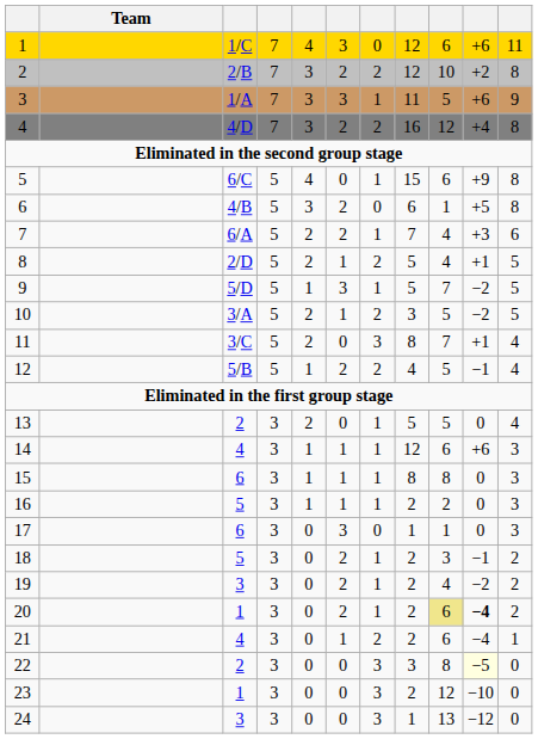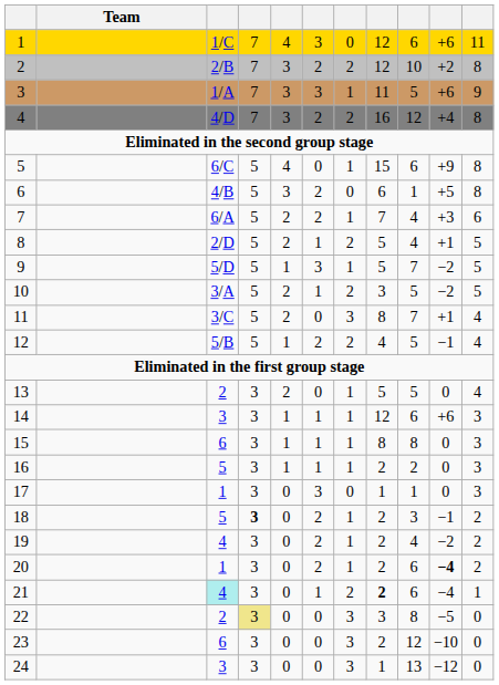 <table class="wikitable" style="text-align:center">
 <tr>
 <th width=25></th>
 <th width=165>Team</th>
 <th width=25></th>
 <th width=25></th>
 <th width=25></th>
 <th width=25></th>
 <th width=25></th>
 <th width=25></th>
 <th width=25></th>
 <th width=25></th>
 <th width=25></th>
 </tr>
 <tr style="background:gold">
 <td>1</td>
 <td style="text-align:left"></td>
 <td><a href='#'>1</a>/<a href='#'>C</a></td>
 <td>7</td>
 <td>4</td>
 <td>3</td>
 <td>0</td>
 <td>12</td>
 <td>6</td>
 <td>+6</td>
 <td>11</td>
 </tr>
 <tr style="background:silver">
 <td>2</td>
 <td style="text-align:left"></td>
 <td><a href='#'>2</a>/<a href='#'>B</a></td>
 <td>7</td>
 <td>3</td>
 <td>2</td>
 <td>2</td>
 <td>12</td>
 <td>10</td>
 <td>+2</td>
 <td>8</td>
 </tr>
 <tr style="background:#c96">
 <td>3</td>
 <td style="text-align:left"></td>
 <td><a href='#'>1</a>/<a href='#'>A</a></td>
 <td>7</td>
 <td>3</td>
 <td>3</td>
 <td>1</td>
 <td>11</td>
 <td>5</td>
 <td>+6</td>
 <td>9</td>
 </tr>
 <tr style="background:gray">
 <td>4</td>
 <td style="text-align:left"></td>
 <td><a href='#'>4</a>/<a href='#'>D</a></td>
 <td>7</td>
 <td>3</td>
 <td>2</td>
 <td>2</td>
 <td>16</td>
 <td>12</td>
 <td>+4</td>
 <td>8</td>
 </tr>
 <tr>
 <td colspan="11"><strong>Eliminated in the second group stage</strong></td>
 </tr>
 <tr>
 <td>5</td>
 <td style="text-align:left"></td>
 <td><a href='#'>6</a>/<a href='#'>C</a></td>
 <td>5</td>
 <td>4</td>
 <td>0</td>
 <td>1</td>
 <td>15</td>
 <td>6</td>
 <td>+9</td>
 <td>8</td>
 </tr>
 <tr>
 <td>6</td>
 <td style="text-align:left"></td>
 <td><a href='#'>4</a>/<a href='#'>B</a></td>
 <td>5</td>
 <td>3</td>
 <td>2</td>
 <td>0</td>
 <td>6</td>
 <td>1</td>
 <td>+5</td>
 <td>8</td>
 </tr>
 <tr>
 <td>7</td>
 <td style="text-align:left"></td>
 <td><a href='#'>6</a>/<a href='#'>A</a></td>
 <td>5</td>
 <td>2</td>
 <td>2</td>
 <td>1</td>
 <td>7</td>
 <td>4</td>
 <td>+3</td>
 <td>6</td>
 </tr>
 <tr>
 <td>8</td>
 <td style="text-align:left"></td>
 <td><a href='#'>2</a>/<a href='#'>D</a></td>
 <td>5</td>
 <td>2</td>
 <td>1</td>
 <td>2</td>
 <td>5</td>
 <td>4</td>
 <td>+1</td>
 <td>5</td>
 </tr>
 <tr>
 <td>9</td>
 <td style="text-align:left"></td>
 <td><a href='#'>5</a>/<a href='#'>D</a></td>
 <td>5</td>
 <td>1</td>
 <td>3</td>
 <td>1</td>
 <td>5</td>
 <td>7</td>
 <td>−2</td>
 <td>5</td>
 </tr>
 <tr>
 <td>10</td>
 <td style="text-align:left"></td>
 <td><a href='#'>3</a>/<a href='#'>A</a></td>
 <td>5</td>
 <td>2</td>
 <td>1</td>
 <td>2</td>
 <td>3</td>
 <td>5</td>
 <td>−2</td>
 <td>5</td>
 </tr>
 <tr>
 <td>11</td>
 <td style="text-align:left"></td>
 <td><a href='#'>3</a>/<a href='#'>C</a></td>
 <td>5</td>
 <td>2</td>
 <td>0</td>
 <td>3</td>
 <td>8</td>
 <td>7</td>
 <td>+1</td>
 <td>4</td>
 </tr>
 <tr>
 <td>12</td>
 <td style="text-align:left"></td>
 <td><a href='#'>5</a>/<a href='#'>B</a></td>
 <td>5</td>
 <td>1</td>
 <td>2</td>
 <td>2</td>
 <td>4</td>
 <td>5</td>
 <td>−1</td>
 <td>4</td>
 </tr>
 <tr>
 <td colspan="11"><strong>Eliminated in the first group stage</strong></td>
 </tr>
 <tr>
 <td>13</td>
 <td style="text-align:left"></td>
 <td><a href='#'>2</a></td>
 <td>3</td>
 <td>2</td>
 <td>0</td>
 <td>1</td>
 <td>5</td>
 <td>5</td>
 <td>0</td>
 <td>4</td>
 </tr>
 <tr>
 <td>14</td>
 <td style="text-align:left"></td>
-<td><a href='#'>4</a></td>
+<td><a href='#'>3</a></td>
 <td>3</td>
 <td>1</td>
 <td>1</td>
 <td>1</td>
 <td>12</td>
 <td>6</td>
 <td>+6</td>
 <td>3</td>
 </tr>
 <tr>
 <td>15</td>
 <td style="text-align:left"></td>
 <td><a href='#'>6</a></td>
 <td>3</td>
 <td>1</td>
 <td>1</td>
 <td>1</td>
 <td>8</td>
 <td>8</td>
 <td>0</td>
 <td>3</td>
 </tr>
 <tr>
 <td>16</td>
 <td style="text-align:left"></td>
 <td><a href='#'>5</a></td>
 <td>3</td>
 <td>1</td>
 <td>1</td>
 <td>1</td>
 <td>2</td>
 <td>2</td>
 <td>0</td>
 <td>3</td>
 </tr>
 <tr>
 <td>17</td>
 <td style="text-align:left"></td>
-<td><a href='#'>6</a></td>
+<td><a href='#'>1</a></td>
 <td>3</td>
 <td>0</td>
 <td>3</td>
 <td>0</td>
 <td>1</td>
 <td>1</td>
 <td>0</td>
 <td>3</td>
 </tr>
 <tr>
 <td>18</td>
 <td style="text-align:left"></td>
 <td><a href='#'>5</a></td>
-<td>3</td>
+<td><strong>3</strong></td>
 <td>0</td>
 <td>2</td>
 <td>1</td>
 <td>2</td>
 <td>3</td>
 <td>−1</td>
 <td>2</td>
 </tr>
 <tr>
 <td>19</td>
 <td style="text-align:left"></td>
-<td><a href='#'>3</a></td>
+<td><a href='#'>4</a></td>
 <td>3</td>
 <td>0</td>
 <td>2</td>
 <td>1</td>
 <td>2</td>
 <td>4</td>
 <td>−2</td>
 <td>2</td>
 </tr>
 <tr>
 <td>20</td>
 <td style="text-align:left"></td>
 <td><a href='#'>1</a></td>
 <td>3</td>
 <td>0</td>
 <td>2</td>
 <td>1</td>
 <td>2</td>
-<td style="background: khaki;">6</td>
+<td>6</td>
 <td><strong>−4</strong></td>
 <td>2</td>
 </tr>
 <tr>
 <td>21</td>
 <td style="text-align:left"></td>
-<td><a href='#'>4</a></td>
+<td style="background: paleturquoise;"><a href='#'>4</a></td>
 <td>3</td>
 <td>0</td>
 <td>1</td>
 <td>2</td>
-<td>2</td>
+<td><strong>2</strong></td>
 <td>6</td>
 <td>−4</td>
 <td>1</td>
 </tr>
 <tr>
 <td>22</td>
 <td style="text-align:left"></td>
 <td><a href='#'>2</a></td>
-<td>3</td>
+<td style="background: khaki;">3</td>
 <td>0</td>
 <td>0</td>
 <td>3</td>
 <td>3</td>
 <td>8</td>
-<td style="background: lightyellow;">−5</td>
+<td>−5</td>
 <td>0</td>
 </tr>
 <tr>
 <td>23</td>
 <td style="text-align:left"></td>
-<td><a href='#'>1</a></td>
+<td><a href='#'>6</a></td>
 <td>3</td>
 <td>0</td>
 <td>0</td>
 <td>3</td>
 <td>2</td>
 <td>12</td>
 <td>−10</td>
 <td>0</td>
 </tr>
 <tr>
 <td>24</td>
 <td style="text-align:left"></td>
 <td><a href='#'>3</a></td>
 <td>3</td>
 <td>0</td>
 <td>0</td>
 <td>3</td>
 <td>1</td>
 <td>13</td>
 <td>−12</td>
 <td>0</td>
 </tr>
 </table>
